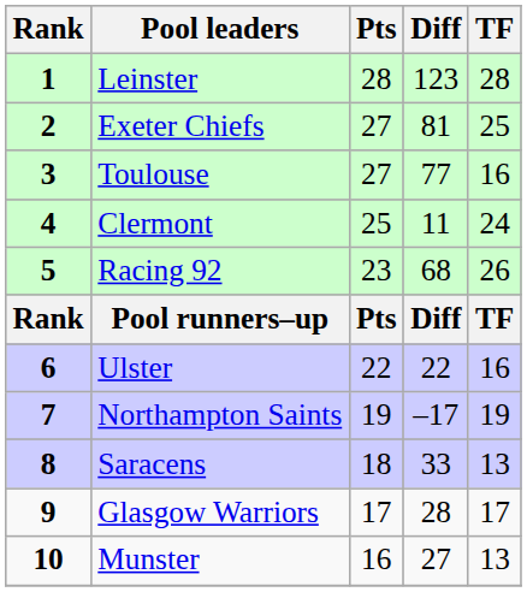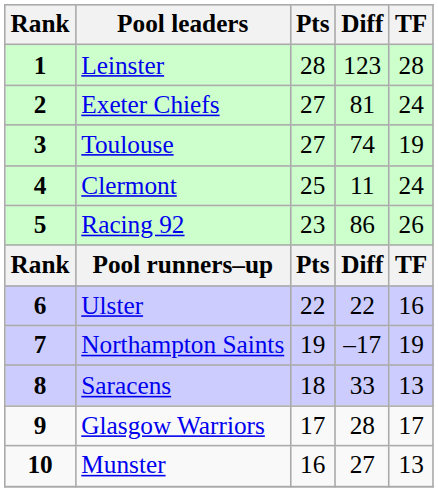 <table class="wikitable" style="text-align: center;">
 <tr>
 <th>Rank</th>
 <th>Pool leaders</th>
 <th>Pts</th>
 <th>Diff</th>
 <th>TF</th>
 </tr>
 <tr bgcolor="#ccffcc">
 <td><strong>1</strong></td>
 <td align=left> <a href='#'>Leinster</a></td>
 <td>28</td>
 <td>123</td>
 <td>28</td>
 </tr>
 <tr bgcolor="#ccffcc">
 <td><strong>2</strong></td>
 <td align=left> <a href='#'>Exeter Chiefs</a></td>
 <td>27</td>
 <td>81</td>
-<td>25</td>
+<td>24</td>
 </tr>
 <tr bgcolor="#ccffcc">
 <td><strong>3</strong></td>
 <td align=left> <a href='#'>Toulouse</a></td>
 <td>27</td>
-<td>77</td>
-<td>16</td>
+<td>74</td>
+<td>19</td>
 </tr>
 <tr bgcolor="#ccffcc">
 <td><strong>4</strong></td>
 <td align=left> <a href='#'>Clermont</a></td>
 <td>25</td>
 <td>11</td>
 <td>24</td>
 </tr>
 <tr bgcolor="#ccffcc">
 <td><strong>5</strong></td>
 <td align=left> <a href='#'>Racing 92</a></td>
 <td>23</td>
-<td>68</td>
+<td>86</td>
 <td>26</td>
 </tr>
 <tr>
 <th>Rank</th>
 <th>Pool runners–up</th>
 <th>Pts</th>
 <th>Diff</th>
 <th>TF</th>
 </tr>
 <tr bgcolor="#ccccff">
 <td><strong>6</strong></td>
 <td align=left> <a href='#'>Ulster</a></td>
 <td>22</td>
 <td>22</td>
 <td>16</td>
 </tr>
 <tr bgcolor="#ccccff">
 <td><strong>7</strong></td>
 <td align=left> <a href='#'>Northampton Saints</a></td>
 <td>19</td>
 <td>–17</td>
 <td>19</td>
 </tr>
 <tr bgcolor="#ccccff">
 <td><strong>8</strong></td>
 <td align=left> <a href='#'>Saracens</a></td>
 <td>18</td>
 <td>33</td>
 <td>13</td>
 </tr>
 <tr>
 <td><strong>9</strong></td>
 <td align=left> <a href='#'>Glasgow Warriors</a></td>
 <td>17</td>
 <td>28</td>
 <td>17</td>
 </tr>
 <tr>
 <td><strong>10</strong></td>
 <td align=left> <a href='#'>Munster</a></td>
 <td>16</td>
 <td>27</td>
 <td>13</td>
 </tr>
 <tr>
 </tr>
 </table>
